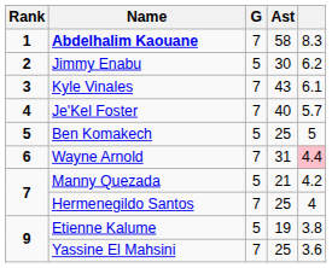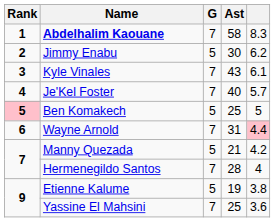 <table class="wikitable" style="text-align:center; font-size:90%;">
 <tr>
 <th width=10px>Rank</th>
 <th width=185px>Name</th>
 <th width=15px>G</th>
 <th width=10px>Ast</th>
 <th width=10px></th>
 </tr>
 <tr>
 <td><strong>1</strong></td>
 <td align=left> <strong><a href='#'>Abdelhalim Kaouane</a></strong></td>
 <td>7</td>
 <td>58</td>
 <td>8.3</td>
 </tr>
 <tr>
 <td><strong>2</strong></td>
 <td align=left> <a href='#'>Jimmy Enabu</a></td>
 <td>5</td>
 <td>30</td>
 <td>6.2</td>
 </tr>
 <tr>
 <td><strong>3</strong></td>
 <td align=left> <a href='#'>Kyle Vinales</a></td>
 <td>7</td>
 <td>43</td>
 <td>6.1</td>
 </tr>
 <tr>
 <td><strong>4</strong></td>
 <td align=left> <a href='#'>Je'Kel Foster</a></td>
 <td>7</td>
 <td>40</td>
 <td>5.7</td>
 </tr>
 <tr>
-<td><strong>5</strong></td>
+<td style="background: pink;"><strong>5</strong></td>
 <td align=left> <a href='#'>Ben Komakech</a></td>
 <td>5</td>
 <td>25</td>
 <td>5</td>
 </tr>
 <tr>
 <td><strong>6</strong></td>
 <td align=left> <a href='#'>Wayne Arnold</a></td>
 <td>7</td>
 <td>31</td>
 <td style="background: pink;">4.4</td>
 </tr>
 <tr>
 <td rowspan=2><strong>7</strong></td>
 <td align=left> <a href='#'>Manny Quezada</a></td>
 <td>5</td>
 <td>21</td>
 <td>4.2</td>
 </tr>
 <tr>
 <td align=left> <a href='#'>Hermenegildo Santos</a></td>
 <td>7</td>
-<td>25</td>
+<td>28</td>
 <td>4</td>
 </tr>
 <tr>
 <td rowspan=2><strong>9</strong></td>
 <td align=left> <a href='#'>Etienne Kalume</a></td>
 <td>5</td>
 <td>19</td>
 <td>3.8</td>
 </tr>
 <tr>
 <td align=left> <a href='#'>Yassine El Mahsini</a></td>
 <td>7</td>
 <td>25</td>
 <td>3.6</td>
 </tr>
 </table>
